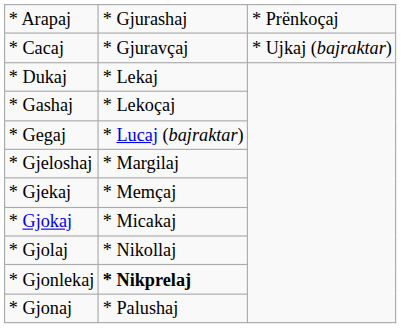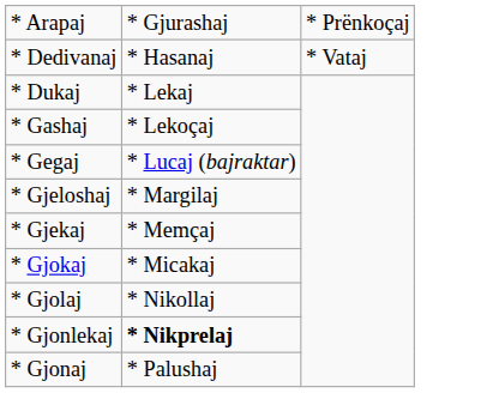 <table class="wikitable">
 <tr>
 <td>* Arapaj</td>
 <td>* Gjurashaj</td>
 <td>* Prënkoçaj</td>
 </tr>
 <tr>
-<td>* Cacaj</td>
-<td>* Gjuravçaj</td>
-<td>* Ujkaj (<em>bajraktar</em>)</td>
+<td>* Dedivanaj</td>
+<td>* Hasanaj</td>
+<td>* Vataj</td>
 </tr>
 <tr>
 <td>* Dukaj</td>
 <td>* Lekaj</td>
 </tr>
 <tr>
 <td>* Gashaj</td>
 <td>* Lekoçaj</td>
 </tr>
 <tr>
 <td>* Gegaj</td>
 <td>* <a href='#'>Lucaj</a> (<em>bajraktar</em>)</td>
 </tr>
 <tr>
 <td>* Gjeloshaj</td>
 <td>* Margilaj</td>
 </tr>
 <tr>
 <td>* Gjekaj</td>
 <td>* Memçaj</td>
 </tr>
 <tr>
 <td>* <a href='#'>Gjokaj</a></td>
 <td>* Micakaj</td>
 </tr>
 <tr>
 <td>* Gjolaj</td>
 <td>* Nikollaj</td>
 </tr>
 <tr>
 <td>* Gjonlekaj</td>
 <td><strong>* Nikprelaj</strong></td>
 </tr>
 <tr>
 <td>* Gjonaj</td>
 <td>* Palushaj</td>
 </tr>
 </table>
